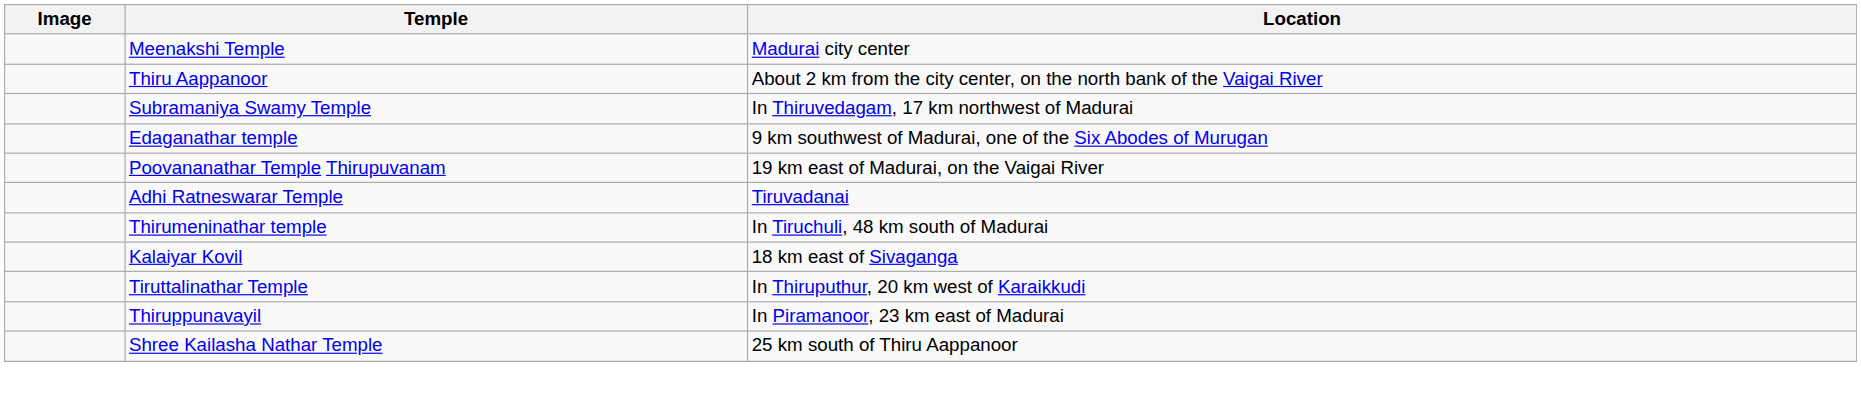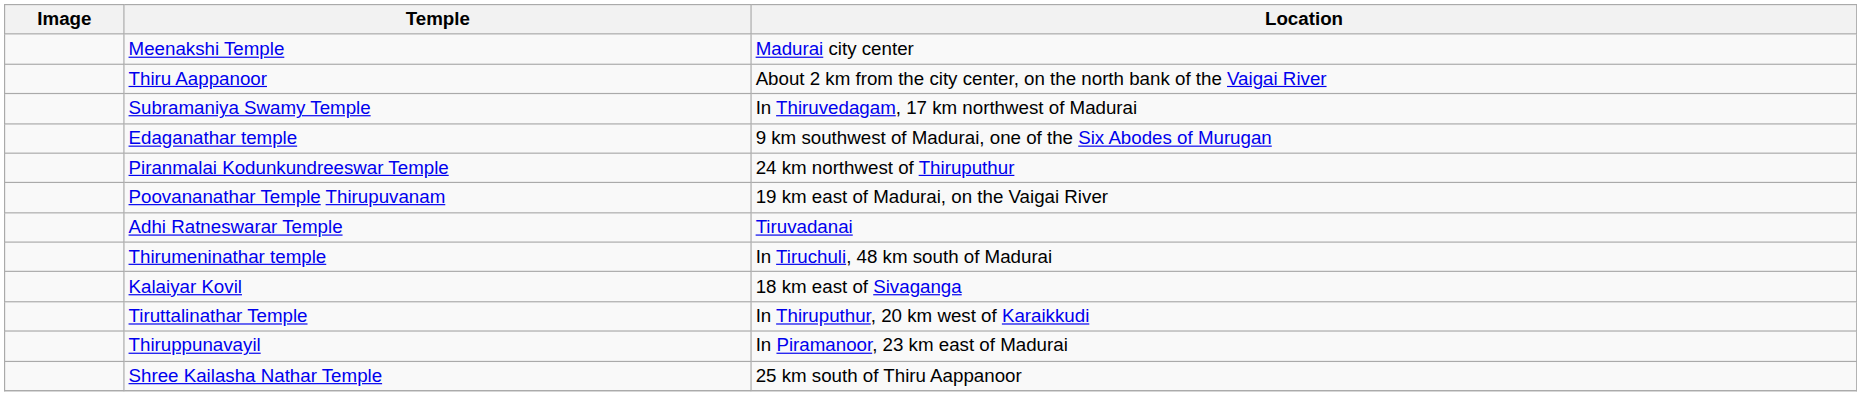 <table class="wikitable" border="1" width="100%">
 <tr>
 <th>Image</th>
 <th>Temple</th>
 <th>Location</th>
 </tr>
 <tr>
 <td></td>
 <td><a href='#'>Meenakshi Temple</a></td>
 <td><a href='#'>Madurai</a> city center</td>
 </tr>
 <tr>
 <td></td>
 <td><a href='#'>Thiru Aappanoor</a></td>
 <td>About 2 km from the city center, on the north bank of the <a href='#'>Vaigai River</a></td>
 </tr>
 <tr>
 <td> </td>
 <td><a href='#'>Subramaniya Swamy Temple</a></td>
 <td>In <a href='#'>Thiruvedagam</a>, 17 km northwest of Madurai</td>
 </tr>
 <tr>
 <td></td>
 <td><a href='#'>Edaganathar temple</a></td>
 <td>9 km southwest of Madurai, one of the <a href='#'>Six Abodes of Murugan</a></td>
+</tr>
+<tr>
+<td></td>
+<td><a href='#'>Piranmalai Kodunkundreeswar Temple</a></td>
+<td>24 km northwest of <a href='#'>Thiruputhur</a></td>
 </tr>
 <tr>
 <td></td>
 <td><a href='#'>Poovananathar Temple</a> <a href='#'>Thirupuvanam</a></td>
 <td>19 km east of Madurai, on the Vaigai River</td>
 </tr>
 <tr>
 <td></td>
 <td><a href='#'>Adhi Ratneswarar Temple</a></td>
 <td><a href='#'>Tiruvadanai</a></td>
 </tr>
 <tr>
 <td></td>
 <td><a href='#'>Thirumeninathar temple</a></td>
 <td>In <a href='#'>Tiruchuli</a>, 48 km south of Madurai</td>
 </tr>
 <tr>
 <td></td>
 <td><a href='#'>Kalaiyar Kovil</a></td>
 <td>18 km east of <a href='#'>Sivaganga</a></td>
 </tr>
 <tr>
 <td></td>
 <td><a href='#'>Tiruttalinathar Temple</a></td>
 <td>In <a href='#'>Thiruputhur</a>, 20 km west of <a href='#'>Karaikkudi</a></td>
 </tr>
 <tr>
 <td> </td>
 <td><a href='#'>Thiruppunavayil</a></td>
 <td>In <a href='#'>Piramanoor</a>, 23 km east of Madurai</td>
 </tr>
 <tr>
 <td> </td>
 <td><a href='#'>Shree Kailasha Nathar Temple</a></td>
 <td>25 km south of Thiru Aappanoor</td>
 </tr>
 <tr>
 </tr>
 </table>
